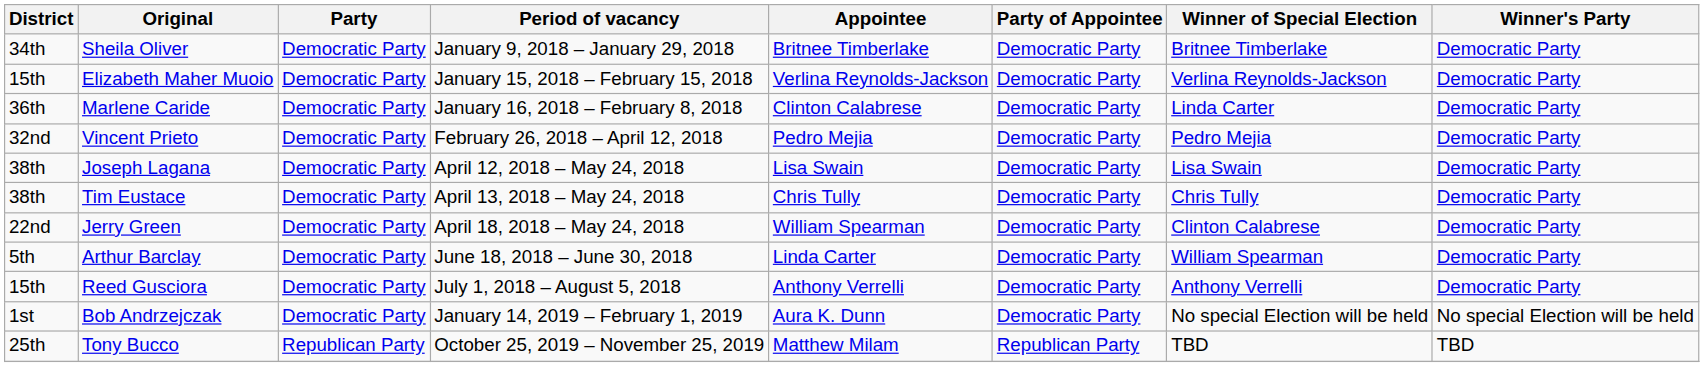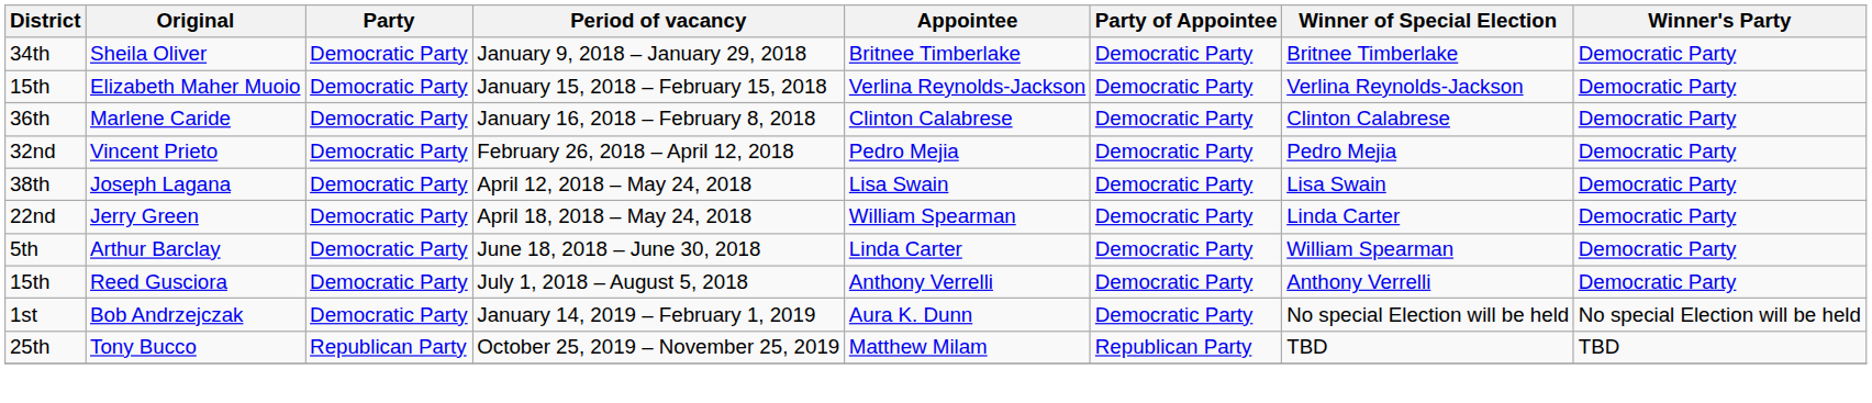 <table class="wikitable sortable">
 <tr>
 <th>District</th>
 <th>Original</th>
 <th>Party</th>
 <th>Period of vacancy</th>
 <th>Appointee</th>
 <th>Party of Appointee</th>
 <th>Winner of Special Election</th>
 <th>Winner's Party</th>
 </tr>
 <tr>
 <td>34th</td>
 <td><a href='#'>Sheila Oliver</a></td>
 <td><a href='#'>Democratic Party</a></td>
 <td>January 9, 2018 – January 29, 2018</td>
 <td><a href='#'>Britnee Timberlake</a></td>
 <td><a href='#'>Democratic Party</a></td>
 <td><a href='#'>Britnee Timberlake</a></td>
 <td><a href='#'>Democratic Party</a></td>
 </tr>
 <tr>
 <td>15th</td>
 <td><a href='#'>Elizabeth Maher Muoio</a></td>
 <td><a href='#'>Democratic Party</a></td>
 <td>January 15, 2018 – February 15, 2018</td>
 <td><a href='#'>Verlina Reynolds-Jackson</a></td>
 <td><a href='#'>Democratic Party</a></td>
 <td><a href='#'>Verlina Reynolds-Jackson</a></td>
 <td><a href='#'>Democratic Party</a></td>
 </tr>
 <tr>
 <td>36th</td>
 <td><a href='#'>Marlene Caride</a></td>
 <td><a href='#'>Democratic Party</a></td>
 <td>January 16, 2018 – February 8, 2018</td>
 <td><a href='#'>Clinton Calabrese</a></td>
 <td><a href='#'>Democratic Party</a></td>
-<td><a href='#'>Linda Carter</a></td>
+<td><a href='#'>Clinton Calabrese</a></td>
 <td><a href='#'>Democratic Party</a></td>
 </tr>
 <tr>
 <td>32nd</td>
 <td><a href='#'>Vincent Prieto</a></td>
 <td><a href='#'>Democratic Party</a></td>
 <td>February 26, 2018 – April 12, 2018</td>
 <td><a href='#'>Pedro Mejia</a></td>
 <td><a href='#'>Democratic Party</a></td>
 <td><a href='#'>Pedro Mejia</a></td>
 <td><a href='#'>Democratic Party</a></td>
 </tr>
 <tr>
 <td>38th</td>
 <td><a href='#'>Joseph Lagana</a></td>
 <td><a href='#'>Democratic Party</a></td>
 <td>April 12, 2018 – May 24, 2018</td>
 <td><a href='#'>Lisa Swain</a></td>
 <td><a href='#'>Democratic Party</a></td>
 <td><a href='#'>Lisa Swain</a></td>
 <td><a href='#'>Democratic Party</a></td>
 </tr>
 <tr>
-<td>38th</td>
-<td><a href='#'>Tim Eustace</a></td>
-<td><a href='#'>Democratic Party</a></td>
-<td>April 13, 2018 – May 24, 2018</td>
-<td><a href='#'>Chris Tully</a></td>
-<td><a href='#'>Democratic Party</a></td>
-<td><a href='#'>Chris Tully</a></td>
-<td><a href='#'>Democratic Party</a></td>
-</tr>
-<tr>
 <td>22nd</td>
 <td><a href='#'>Jerry Green</a></td>
 <td><a href='#'>Democratic Party</a></td>
 <td>April 18, 2018 – May 24, 2018</td>
 <td><a href='#'>William Spearman</a></td>
 <td><a href='#'>Democratic Party</a></td>
-<td><a href='#'>Clinton Calabrese</a></td>
+<td><a href='#'>Linda Carter</a></td>
 <td><a href='#'>Democratic Party</a></td>
 </tr>
 <tr>
 <td>5th</td>
 <td><a href='#'>Arthur Barclay</a></td>
 <td><a href='#'>Democratic Party</a></td>
 <td>June 18, 2018 – June 30, 2018</td>
 <td><a href='#'>Linda Carter</a></td>
 <td><a href='#'>Democratic Party</a></td>
 <td><a href='#'>William Spearman</a></td>
 <td><a href='#'>Democratic Party</a></td>
 </tr>
 <tr>
 <td>15th</td>
 <td><a href='#'>Reed Gusciora</a></td>
 <td><a href='#'>Democratic Party</a></td>
 <td>July 1, 2018 – August 5, 2018</td>
 <td><a href='#'>Anthony Verrelli</a></td>
 <td><a href='#'>Democratic Party</a></td>
 <td><a href='#'>Anthony Verrelli</a></td>
 <td><a href='#'>Democratic Party</a></td>
 </tr>
 <tr>
 <td>1st</td>
 <td><a href='#'>Bob Andrzejczak</a></td>
 <td><a href='#'>Democratic Party</a></td>
 <td>January 14, 2019 – February 1, 2019</td>
 <td><a href='#'>Aura K. Dunn</a></td>
 <td><a href='#'>Democratic Party</a></td>
 <td>No special Election will be held</td>
 <td>No special Election will be held</td>
 </tr>
 <tr>
 <td>25th</td>
 <td><a href='#'>Tony Bucco</a></td>
 <td><a href='#'>Republican Party</a></td>
 <td>October 25, 2019 – November 25, 2019</td>
 <td><a href='#'>Matthew Milam</a></td>
 <td><a href='#'>Republican Party</a></td>
 <td>TBD</td>
 <td>TBD</td>
 </tr>
 <tr>
 </tr>
 </table>
